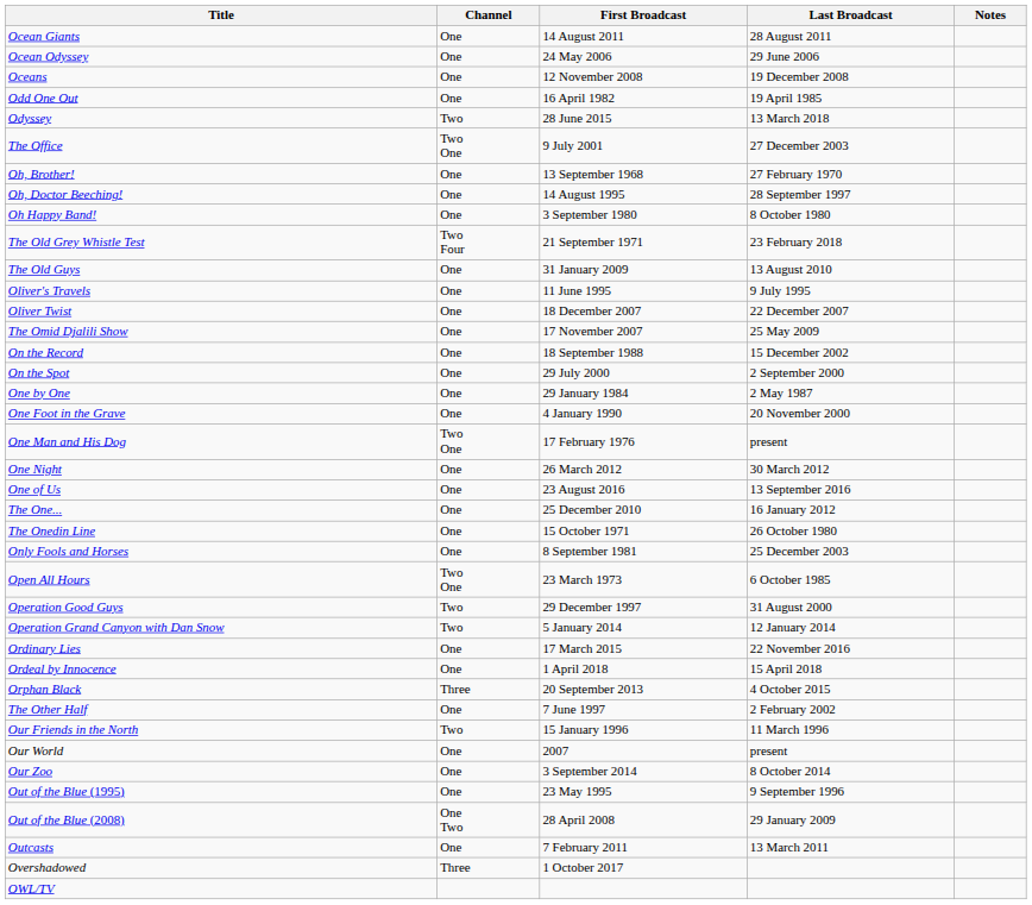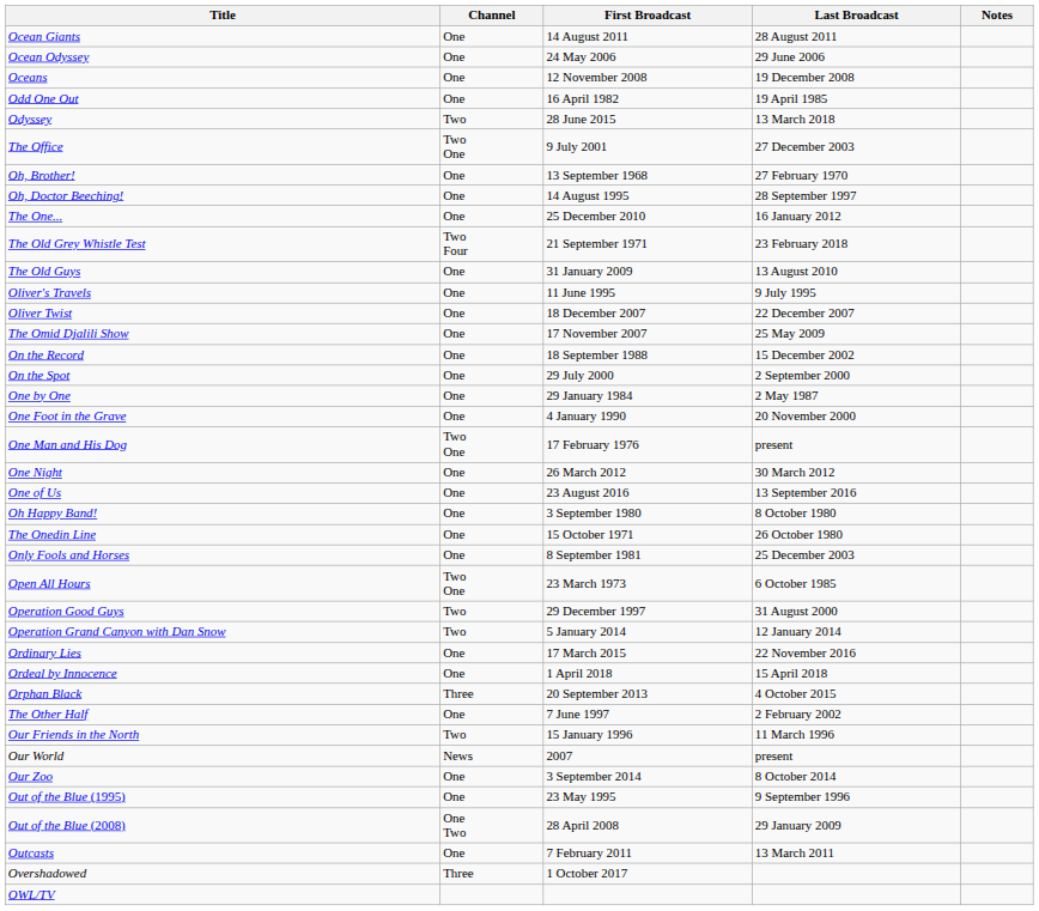 <table class="wikitable plainrowheaders sortable" style="width:100%;">
 <tr>
 <th scope=col>Title</th>
 <th scope=col>Channel</th>
 <th scope=col>First Broadcast</th>
 <th scope=col>Last Broadcast</th>
 <th scope=col>Notes</th>
 </tr>
 <tr>
 <td><em><a href='#'>Ocean Giants</a></em></td>
 <td>One</td>
 <td>14 August 2011</td>
 <td>28 August 2011</td>
 <td></td>
 </tr>
 <tr>
 <td><em><a href='#'>Ocean Odyssey</a></em></td>
 <td>One</td>
 <td>24 May 2006</td>
 <td>29 June 2006</td>
 <td></td>
 </tr>
 <tr>
 <td><em><a href='#'>Oceans</a></em></td>
 <td>One</td>
 <td>12 November 2008</td>
 <td>19 December 2008</td>
 <td></td>
 </tr>
 <tr>
 <td><em><a href='#'>Odd One Out</a></em></td>
 <td>One</td>
 <td>16 April 1982</td>
 <td>19 April 1985</td>
 <td></td>
 </tr>
 <tr>
 <td><em><a href='#'>Odyssey</a></em></td>
 <td>Two</td>
 <td>28 June 2015</td>
 <td>13 March 2018</td>
 <td></td>
 </tr>
 <tr>
 <td><em><a href='#'>The Office</a></em></td>
 <td>Two  <br> One </td>
 <td>9 July 2001</td>
 <td>27 December 2003</td>
 <td></td>
 </tr>
 <tr>
 <td><em><a href='#'>Oh, Brother!</a></em></td>
 <td>One</td>
 <td>13 September 1968</td>
 <td>27 February 1970</td>
 <td></td>
 </tr>
 <tr>
 <td><em><a href='#'>Oh, Doctor Beeching!</a></em></td>
 <td>One</td>
 <td>14 August 1995</td>
 <td>28 September 1997</td>
 <td></td>
 </tr>
 <tr>
-<td><em><a href='#'>Oh Happy Band!</a></em></td>
+<td><em><a href='#'>The One...</a></em></td>
 <td>One</td>
-<td>3 September 1980</td>
-<td>8 October 1980</td>
+<td>25 December 2010</td>
+<td>16 January 2012</td>
 <td></td>
 </tr>
 <tr>
 <td><em><a href='#'>The Old Grey Whistle Test</a></em></td>
 <td>Two  <br> Four </td>
 <td>21 September 1971</td>
 <td>23 February 2018</td>
 <td></td>
 </tr>
 <tr>
 <td><em><a href='#'>The Old Guys</a></em></td>
 <td>One</td>
 <td>31 January 2009</td>
 <td>13 August 2010</td>
 <td></td>
 </tr>
 <tr>
 <td><em><a href='#'>Oliver's Travels</a></em></td>
 <td>One</td>
 <td>11 June 1995</td>
 <td>9 July 1995</td>
 <td></td>
 </tr>
 <tr>
 <td><em><a href='#'>Oliver Twist</a></em></td>
 <td>One</td>
 <td>18 December 2007</td>
 <td>22 December 2007</td>
 <td></td>
 </tr>
 <tr>
 <td><em><a href='#'>The Omid Djalili Show</a></em></td>
 <td>One</td>
 <td>17 November 2007</td>
 <td>25 May 2009</td>
 <td></td>
 </tr>
 <tr>
 <td><em><a href='#'>On the Record</a></em></td>
 <td>One</td>
 <td>18 September 1988</td>
 <td>15 December 2002</td>
 <td></td>
 </tr>
 <tr>
 <td><em><a href='#'>On the Spot</a></em></td>
 <td>One</td>
 <td>29 July 2000</td>
 <td>2 September 2000</td>
 <td></td>
 </tr>
 <tr>
 <td><em><a href='#'>One by One</a></em></td>
 <td>One</td>
 <td>29 January 1984</td>
 <td>2 May 1987</td>
 <td></td>
 </tr>
 <tr>
 <td><em><a href='#'>One Foot in the Grave</a></em></td>
 <td>One</td>
 <td>4 January 1990</td>
 <td>20 November 2000</td>
 <td></td>
 </tr>
 <tr>
 <td><em><a href='#'>One Man and His Dog</a></em></td>
 <td>Two  <br> One </td>
 <td>17 February 1976</td>
 <td>present</td>
 <td></td>
 </tr>
 <tr>
 <td><em><a href='#'>One Night</a></em></td>
 <td>One</td>
 <td>26 March 2012</td>
 <td>30 March 2012</td>
 <td></td>
 </tr>
 <tr>
 <td><em><a href='#'>One of Us</a></em></td>
 <td>One</td>
 <td>23 August 2016</td>
 <td>13 September 2016</td>
 <td></td>
 </tr>
 <tr>
-<td><em><a href='#'>The One...</a></em></td>
+<td><em><a href='#'>Oh Happy Band!</a></em></td>
 <td>One</td>
-<td>25 December 2010</td>
-<td>16 January 2012</td>
+<td>3 September 1980</td>
+<td>8 October 1980</td>
 <td></td>
 </tr>
 <tr>
 <td><em><a href='#'>The Onedin Line</a></em></td>
 <td>One</td>
 <td>15 October 1971</td>
 <td>26 October 1980</td>
 <td></td>
 </tr>
 <tr>
 <td><em><a href='#'>Only Fools and Horses</a></em></td>
 <td>One</td>
 <td>8 September 1981</td>
 <td>25 December 2003</td>
 <td></td>
 </tr>
 <tr>
 <td><em><a href='#'>Open All Hours</a></em></td>
 <td>Two  <br> One </td>
 <td>23 March 1973</td>
 <td>6 October 1985</td>
 <td></td>
 </tr>
 <tr>
 <td><em><a href='#'>Operation Good Guys</a></em></td>
 <td>Two</td>
 <td>29 December 1997</td>
 <td>31 August 2000</td>
 <td></td>
 </tr>
 <tr>
 <td><em><a href='#'>Operation Grand Canyon with Dan Snow</a></em></td>
 <td>Two</td>
 <td>5 January 2014</td>
 <td>12 January 2014</td>
 <td></td>
 </tr>
 <tr>
 <td><em><a href='#'>Ordinary Lies</a></em></td>
 <td>One</td>
 <td>17 March 2015</td>
 <td>22 November 2016</td>
 <td></td>
 </tr>
 <tr>
 <td><em><a href='#'>Ordeal by Innocence</a></em></td>
 <td>One</td>
 <td>1 April 2018</td>
 <td>15 April 2018</td>
 <td></td>
 </tr>
 <tr>
 <td><em><a href='#'>Orphan Black</a></em></td>
 <td>Three</td>
 <td>20 September 2013</td>
 <td>4 October 2015</td>
 <td></td>
 </tr>
 <tr>
 <td><em><a href='#'>The Other Half</a></em></td>
 <td>One</td>
 <td>7 June 1997</td>
 <td>2 February 2002</td>
 <td></td>
 </tr>
 <tr>
 <td><em><a href='#'>Our Friends in the North</a></em></td>
 <td>Two</td>
 <td>15 January 1996</td>
 <td>11 March 1996</td>
 <td></td>
 </tr>
 <tr>
 <td><em>Our World</em></td>
-<td>One</td>
+<td>News</td>
 <td>2007</td>
 <td>present</td>
 <td></td>
 </tr>
 <tr>
 <td><em><a href='#'>Our Zoo</a></em></td>
 <td>One</td>
 <td>3 September 2014</td>
 <td>8 October 2014</td>
 <td></td>
 </tr>
 <tr>
 <td><a href='#'><em>Out of the Blue</em> (1995)</a></td>
 <td>One</td>
 <td>23 May 1995</td>
 <td>9 September 1996</td>
 <td></td>
 </tr>
 <tr>
 <td><a href='#'><em>Out of the Blue</em> (2008)</a></td>
 <td>One  <br> Two </td>
 <td>28 April 2008</td>
 <td>29 January 2009</td>
 <td></td>
 </tr>
 <tr>
 <td><em><a href='#'>Outcasts</a></em></td>
 <td>One</td>
 <td>7 February 2011</td>
 <td>13 March 2011</td>
 <td></td>
 </tr>
 <tr>
 <td><em>Overshadowed</em></td>
 <td>Three</td>
 <td>1 October 2017</td>
 <td></td>
 <td></td>
 </tr>
 <tr>
 <td><em><a href='#'>OWL/TV</a></em></td>
 <td></td>
 <td></td>
 <td></td>
 <td></td>
 </tr>
 </table>
